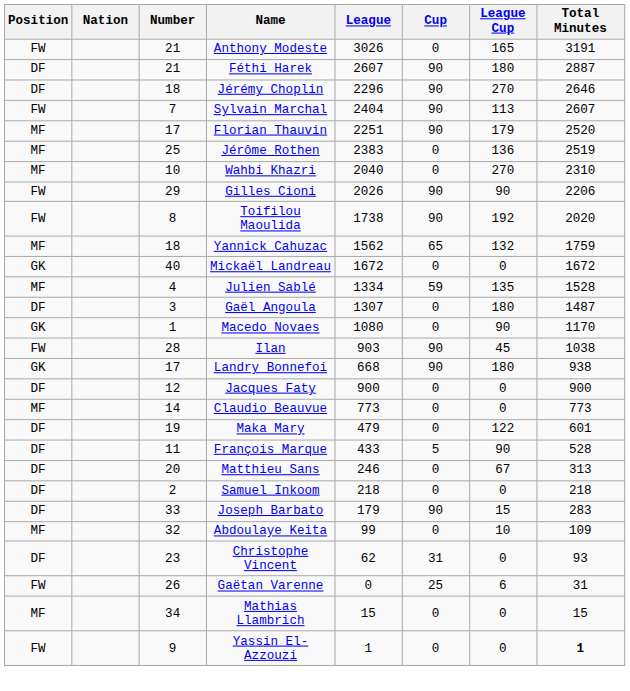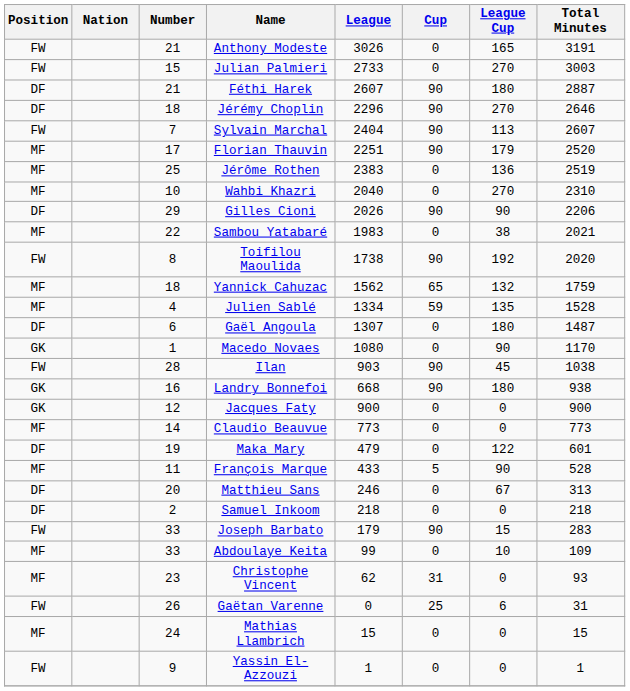 <table class="wikitable sortable" style="font-size: 95%; text-align: center;">
 <tr>
 <th width=60>Position</th>
 <th width=60>Nation</th>
 <th width=60>Number</th>
 <th width=120>Name</th>
 <th width=60><a href='#'>League</a></th>
 <th width=60><a href='#'>Cup</a></th>
 <th width=60><a href='#'>League<br>Cup</a></th>
 <th width=80>Total<br>Minutes</th>
 </tr>
 <tr>
 <td align=center>FW</td>
 <td></td>
 <td>21</td>
 <td><a href='#'>Anthony Modeste</a></td>
 <td>3026</td>
 <td>0</td>
 <td>165</td>
 <td>3191</td>
+</tr>
+<tr>
+<td align=center>FW</td>
+<td></td>
+<td>15</td>
+<td><a href='#'>Julian Palmieri</a></td>
+<td>2733</td>
+<td>0</td>
+<td>270</td>
+<td>3003</td>
 </tr>
 <tr>
 <td align=center>DF</td>
 <td></td>
 <td>21</td>
 <td><a href='#'>Féthi Harek</a></td>
 <td>2607</td>
 <td>90</td>
 <td>180</td>
 <td>2887</td>
 </tr>
 <tr>
 <td align=center>DF</td>
 <td></td>
 <td>18</td>
 <td><a href='#'>Jérémy Choplin</a></td>
 <td>2296</td>
 <td>90</td>
 <td>270</td>
 <td>2646</td>
 </tr>
 <tr>
 <td align=center>FW</td>
 <td></td>
 <td>7</td>
 <td><a href='#'>Sylvain Marchal</a></td>
 <td>2404</td>
 <td>90</td>
 <td>113</td>
 <td>2607</td>
 </tr>
 <tr>
 <td align=center>MF</td>
 <td></td>
 <td>17</td>
 <td><a href='#'>Florian Thauvin</a></td>
 <td>2251</td>
 <td>90</td>
 <td>179</td>
 <td>2520</td>
 </tr>
 <tr>
 <td align=center>MF</td>
 <td></td>
 <td>25</td>
 <td><a href='#'>Jérôme Rothen</a></td>
 <td>2383</td>
 <td>0</td>
 <td>136</td>
 <td>2519</td>
 </tr>
 <tr>
 <td align=center>MF</td>
 <td></td>
 <td>10</td>
 <td><a href='#'>Wahbi Khazri</a></td>
 <td>2040</td>
 <td>0</td>
 <td>270</td>
 <td>2310</td>
 </tr>
 <tr>
-<td align=center>FW</td>
+<td align=center>DF</td>
 <td></td>
 <td>29</td>
 <td><a href='#'>Gilles Cioni</a></td>
 <td>2026</td>
 <td>90</td>
 <td>90</td>
 <td>2206</td>
+</tr>
+<tr>
+<td align=center>MF</td>
+<td></td>
+<td>22</td>
+<td><a href='#'>Sambou Yatabaré</a></td>
+<td>1983</td>
+<td>0</td>
+<td>38</td>
+<td>2021</td>
 </tr>
 <tr>
 <td align=center>FW</td>
 <td></td>
 <td>8</td>
 <td><a href='#'>Toifilou Maoulida</a></td>
 <td>1738</td>
 <td>90</td>
 <td>192</td>
 <td>2020</td>
 </tr>
 <tr>
 <td align=center>MF</td>
 <td></td>
 <td>18</td>
 <td><a href='#'>Yannick Cahuzac</a></td>
 <td>1562</td>
 <td>65</td>
 <td>132</td>
 <td>1759</td>
 </tr>
 <tr>
-<td align=center>GK</td>
-<td></td>
-<td>40</td>
-<td><a href='#'>Mickaël Landreau</a></td>
-<td>1672</td>
-<td>0</td>
-<td>0</td>
-<td>1672</td>
-</tr>
-<tr>
 <td align=center>MF</td>
 <td></td>
 <td>4</td>
 <td><a href='#'>Julien Sablé</a></td>
 <td>1334</td>
 <td>59</td>
 <td>135</td>
 <td>1528</td>
 </tr>
 <tr>
 <td align=center>DF</td>
 <td></td>
-<td>3</td>
+<td>6</td>
 <td><a href='#'>Gaël Angoula</a></td>
 <td>1307</td>
 <td>0</td>
 <td>180</td>
 <td>1487</td>
 </tr>
 <tr>
 <td align=center>GK</td>
 <td></td>
 <td>1</td>
 <td><a href='#'>Macedo Novaes</a></td>
 <td>1080</td>
 <td>0</td>
 <td>90</td>
 <td>1170</td>
 </tr>
 <tr>
 <td align=center>FW</td>
 <td></td>
 <td>28</td>
 <td><a href='#'>Ilan</a></td>
 <td>903</td>
 <td>90</td>
 <td>45</td>
 <td>1038</td>
 </tr>
 <tr>
 <td align=center>GK</td>
 <td></td>
-<td>17</td>
+<td>16</td>
 <td><a href='#'>Landry Bonnefoi</a></td>
 <td>668</td>
 <td>90</td>
 <td>180</td>
 <td>938</td>
 </tr>
 <tr>
-<td align=center>DF</td>
+<td align=center>GK</td>
 <td></td>
 <td>12</td>
 <td><a href='#'>Jacques Faty</a></td>
 <td>900</td>
 <td>0</td>
 <td>0</td>
 <td>900</td>
 </tr>
 <tr>
 <td align=center>MF</td>
 <td></td>
 <td>14</td>
 <td><a href='#'>Claudio Beauvue</a></td>
 <td>773</td>
 <td>0</td>
 <td>0</td>
 <td>773</td>
 </tr>
 <tr>
 <td align=center>DF</td>
 <td></td>
 <td>19</td>
 <td><a href='#'>Maka Mary</a></td>
 <td>479</td>
 <td>0</td>
 <td>122</td>
 <td>601</td>
 </tr>
 <tr>
-<td align=center>DF</td>
+<td align=center>MF</td>
 <td></td>
 <td>11</td>
 <td><a href='#'>François Marque</a></td>
 <td>433</td>
 <td>5</td>
 <td>90</td>
 <td>528</td>
 </tr>
 <tr>
 <td align=center>DF</td>
 <td></td>
 <td>20</td>
 <td><a href='#'>Matthieu Sans</a></td>
 <td>246</td>
 <td>0</td>
 <td>67</td>
 <td>313</td>
 </tr>
 <tr>
 <td align=center>DF</td>
 <td></td>
 <td>2</td>
 <td><a href='#'>Samuel Inkoom</a></td>
 <td>218</td>
 <td>0</td>
 <td>0</td>
 <td>218</td>
 </tr>
 <tr>
-<td align=center>DF</td>
+<td align=center>FW</td>
 <td></td>
 <td>33</td>
 <td><a href='#'>Joseph Barbato</a></td>
 <td>179</td>
 <td>90</td>
 <td>15</td>
 <td>283</td>
 </tr>
 <tr>
 <td align=center>MF</td>
 <td></td>
-<td>32</td>
+<td>33</td>
 <td><a href='#'>Abdoulaye Keita</a></td>
 <td>99</td>
 <td>0</td>
 <td>10</td>
 <td>109</td>
 </tr>
 <tr>
-<td align=center>DF</td>
+<td align=center>MF</td>
 <td></td>
 <td>23</td>
 <td><a href='#'>Christophe Vincent</a></td>
 <td>62</td>
 <td>31</td>
 <td>0</td>
 <td>93</td>
 </tr>
 <tr>
 <td align=center>FW</td>
 <td></td>
 <td>26</td>
 <td><a href='#'>Gaëtan Varenne</a></td>
 <td>0</td>
 <td>25</td>
 <td>6</td>
 <td>31</td>
 </tr>
 <tr>
 <td align=center>MF</td>
 <td></td>
-<td>34</td>
+<td>24</td>
 <td><a href='#'>Mathias Llambrich</a></td>
 <td>15</td>
 <td>0</td>
 <td>0</td>
 <td>15</td>
 </tr>
 <tr>
 <td align=center>FW</td>
 <td></td>
 <td>9</td>
 <td><a href='#'>Yassin El-Azzouzi</a></td>
 <td>1</td>
 <td>0</td>
 <td>0</td>
-<td><strong>1</strong></td>
+<td>1</td>
 </tr>
 <tr>
 </tr>
 </table>
